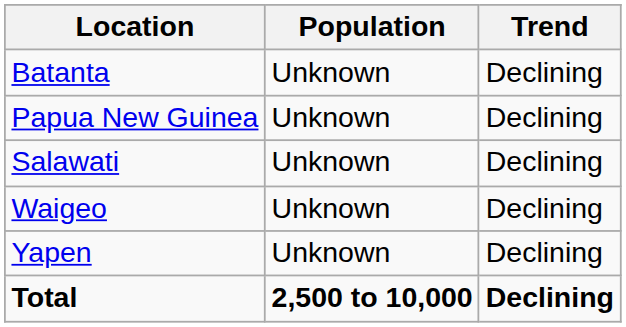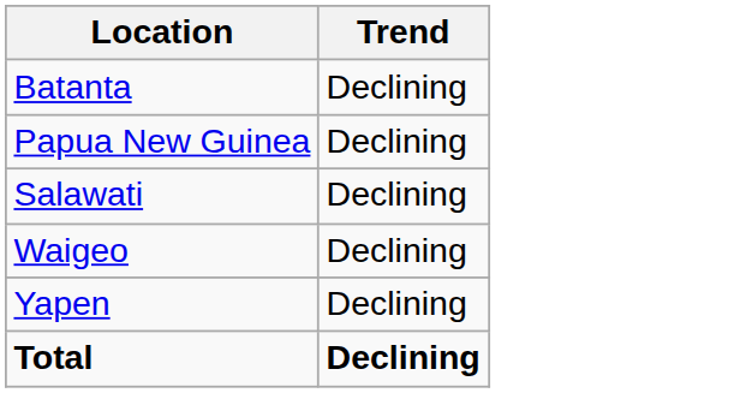 <table class="wikitable">
 <tr>
 <th>Location</th>
-<th>Population</th>
 <th>Trend</th>
 </tr>
 <tr>
 <td><a href='#'>Batanta</a></td>
-<td>Unknown</td>
 <td>Declining</td>
 </tr>
 <tr>
 <td><a href='#'>Papua New Guinea</a></td>
-<td>Unknown</td>
 <td>Declining</td>
 </tr>
 <tr>
 <td><a href='#'>Salawati</a></td>
-<td>Unknown</td>
 <td>Declining</td>
 </tr>
 <tr>
 <td><a href='#'>Waigeo</a></td>
-<td>Unknown</td>
 <td>Declining</td>
 </tr>
 <tr>
 <td><a href='#'>Yapen</a></td>
-<td>Unknown</td>
 <td>Declining</td>
 </tr>
 <tr>
 <td><strong>Total</strong></td>
-<td><strong>2,500 to 10,000</strong></td>
 <td><strong>Declining</strong></td>
 </tr>
 </table>
